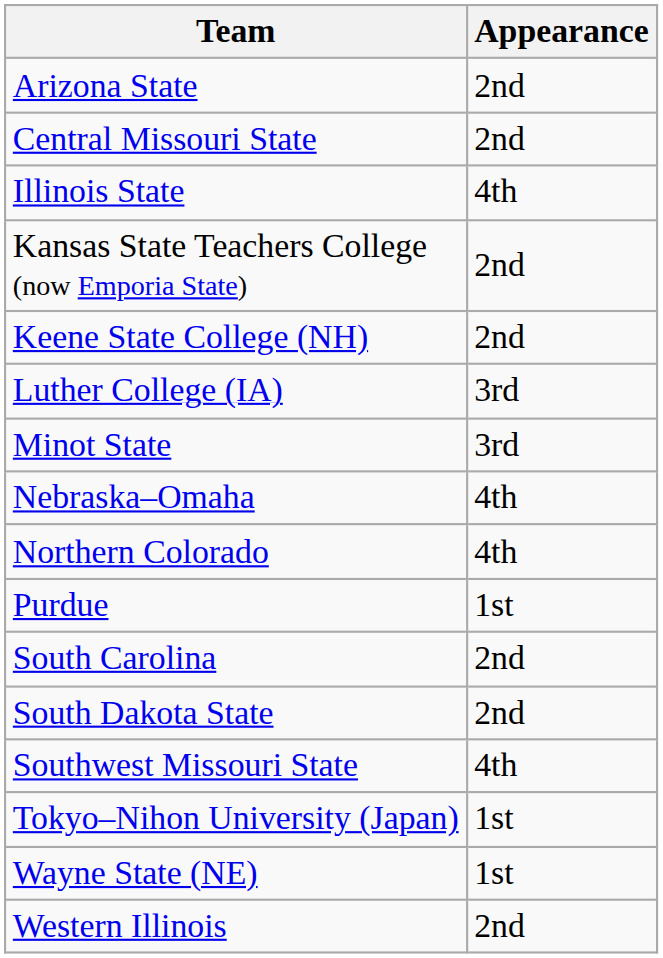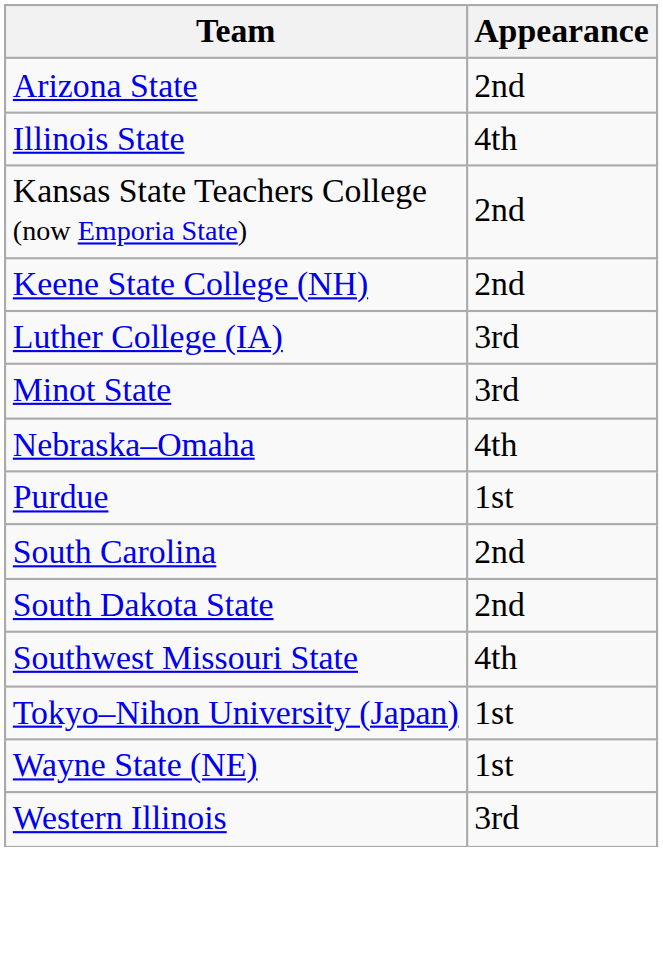 <table class="wikitable sortable">
 <tr>
 <th>Team</th>
 <th>Appearance</th>
 </tr>
 <tr>
 <td><a href='#'>Arizona State</a></td>
-<td>2nd</td>
-</tr>
-<tr>
-<td><a href='#'>Central Missouri State</a></td>
 <td>2nd</td>
 </tr>
 <tr>
 <td><a href='#'>Illinois State</a></td>
 <td>4th</td>
 </tr>
 <tr>
 <td>Kansas State Teachers College<br><small>(now <a href='#'>Emporia State</a>)</small></td>
 <td>2nd</td>
 </tr>
 <tr>
 <td><a href='#'>Keene State College (NH)</a></td>
 <td>2nd</td>
 </tr>
 <tr>
 <td><a href='#'>Luther College (IA)</a></td>
 <td>3rd</td>
 </tr>
 <tr>
 <td><a href='#'>Minot State</a></td>
 <td>3rd</td>
 </tr>
 <tr>
 <td><a href='#'>Nebraska–Omaha</a></td>
-<td>4th</td>
-</tr>
-<tr>
-<td><a href='#'>Northern Colorado</a></td>
 <td>4th</td>
 </tr>
 <tr>
 <td><a href='#'>Purdue</a></td>
 <td>1st</td>
 </tr>
 <tr>
 <td><a href='#'>South Carolina</a></td>
 <td>2nd</td>
 </tr>
 <tr>
 <td><a href='#'>South Dakota State</a></td>
 <td>2nd</td>
 </tr>
 <tr>
 <td><a href='#'>Southwest Missouri State</a></td>
 <td>4th</td>
 </tr>
 <tr>
 <td><a href='#'>Tokyo–Nihon University (Japan)</a></td>
 <td>1st</td>
 </tr>
 <tr>
 <td><a href='#'>Wayne State (NE)</a></td>
 <td>1st</td>
 </tr>
 <tr>
 <td><a href='#'>Western Illinois</a></td>
-<td>2nd</td>
+<td>3rd</td>
 </tr>
 </table>
